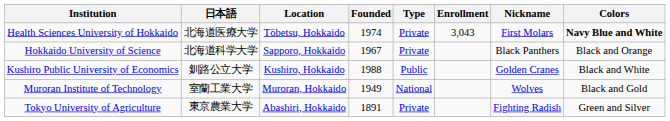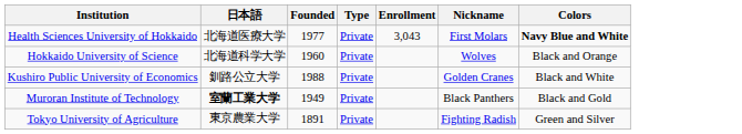 <table class="wikitable sortable" style="text-align: center;">
 <tr>
 <th>Institution</th>
 <th>日本語</th>
-<th>Location</th>
 <th>Founded</th>
 <th>Type</th>
 <th>Enrollment</th>
 <th>Nickname</th>
 <th>Colors</th>
 </tr>
 <tr>
 <td><a href='#'>Health Sciences University of Hokkaido</a></td>
 <td>北海道医療大学</td>
-<td><a href='#'>Tōbetsu, Hokkaido</a></td>
-<td>1974</td>
+<td>1977</td>
 <td><a href='#'>Private</a></td>
 <td>3,043</td>
 <td><a href='#'>First Molars</a></td>
 <td><strong>Navy Blue and White </strong></td>
 </tr>
 <tr>
 <td><a href='#'>Hokkaido University of Science</a></td>
 <td>北海道科学大学</td>
-<td><a href='#'>Sapporo, Hokkaido</a></td>
-<td>1967</td>
+<td>1960</td>
 <td><a href='#'>Private</a></td>
 <td></td>
-<td>Black Panthers</td>
+<td><a href='#'>Wolves</a></td>
 <td>Black and Orange </td>
 </tr>
 <tr>
 <td><a href='#'>Kushiro Public University of Economics</a></td>
 <td>釧路公立大学</td>
-<td><a href='#'>Kushiro, Hokkaido</a></td>
 <td>1988</td>
-<td><a href='#'>Public</a></td>
+<td><a href='#'>Private</a></td>
 <td></td>
 <td><a href='#'>Golden Cranes</a></td>
 <td>Black and White  </td>
 </tr>
 <tr>
 <td><a href='#'>Muroran Institute of Technology</a></td>
-<td>室蘭工業大学</td>
-<td><a href='#'>Muroran, Hokkaido</a></td>
+<td><strong>室蘭工業大学</strong></td>
 <td>1949</td>
-<td><a href='#'>National</a></td>
+<td><a href='#'>Private</a></td>
 <td></td>
-<td><a href='#'>Wolves</a></td>
+<td>Black Panthers</td>
 <td>Black and Gold  </td>
 </tr>
 <tr>
 <td><a href='#'>Tokyo University of Agriculture</a></td>
 <td>東京農業大学</td>
-<td><a href='#'>Abashiri, Hokkaido</a></td>
 <td>1891</td>
 <td><a href='#'>Private</a></td>
 <td></td>
 <td><a href='#'>Fighting Radish</a></td>
 <td>Green and Silver  </td>
 </tr>
 </table>
